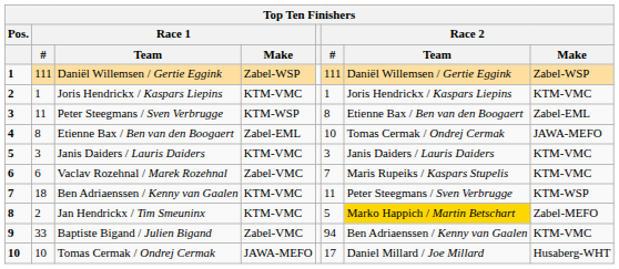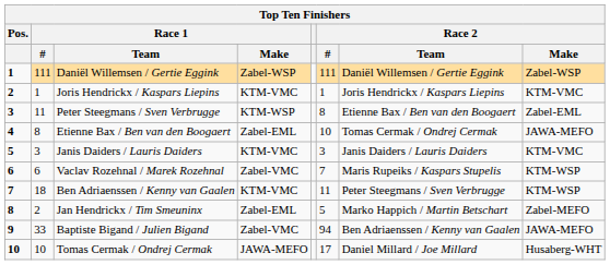 <table class="wikitable" style="font-size: 85%;">
 <tr>
 <th colspan=8>Top Ten Finishers</th>
 </tr>
 <tr>
 <th>Pos.</th>
 <th colspan=3>Race 1</th>
 <th></th>
 <th colspan=3>Race 2</th>
 </tr>
 <tr>
 <th></th>
 <th>#</th>
 <th>Team</th>
 <th>Make</th>
 <th></th>
 <th>#</th>
 <th>Team</th>
 <th>Make</th>
 </tr>
 <tr>
 <td><strong>1</strong></td>
 <td style="background:#ffdf9f;">111</td>
 <td style="background:#ffdf9f;"> Daniël Willemsen / <em>Gertie Eggink</em></td>
 <td style="background:#ffdf9f;">Zabel-WSP</td>
 <td></td>
 <td style="background:#ffdf9f;">111</td>
 <td style="background:#ffdf9f;"> Daniël Willemsen / <em>Gertie Eggink</em></td>
 <td style="background:#ffdf9f;">Zabel-WSP</td>
 </tr>
 <tr>
 <td><strong>2</strong></td>
 <td>1</td>
 <td> Joris Hendrickx / <em>Kaspars Liepins</em></td>
 <td>KTM-VMC</td>
 <td></td>
 <td>1</td>
 <td> Joris Hendrickx / <em>Kaspars Liepins</em></td>
 <td>KTM-VMC</td>
 </tr>
 <tr>
 <td><strong>3</strong></td>
 <td>11</td>
 <td> Peter Steegmans / <em>Sven Verbrugge</em></td>
 <td>KTM-WSP</td>
 <td></td>
 <td>8</td>
 <td> Etienne Bax / <em>Ben van den Boogaert</em></td>
 <td>Zabel-EML</td>
 </tr>
 <tr>
 <td><strong>4</strong></td>
 <td>8</td>
 <td> Etienne Bax / <em>Ben van den Boogaert</em></td>
 <td>Zabel-EML</td>
 <td></td>
 <td>10</td>
 <td> Tomas Cermak / <em>Ondrej Cermak</em></td>
 <td>JAWA-MEFO</td>
 </tr>
 <tr>
 <td><strong>5</strong></td>
 <td>3</td>
 <td> Janis Daiders / <em>Lauris Daiders</em></td>
 <td>KTM-VMC</td>
 <td></td>
 <td>3</td>
 <td> Janis Daiders / <em>Lauris Daiders</em></td>
 <td>KTM-VMC</td>
 </tr>
 <tr>
 <td><strong>6</strong></td>
 <td>6</td>
 <td> Vaclav Rozehnal / <em>Marek Rozehnal</em></td>
 <td>Zabel-VMC</td>
 <td></td>
 <td>7</td>
 <td> Maris Rupeiks / <em>Kaspars Stupelis</em></td>
-<td>KTM-VMC</td>
+<td>KTM-WSP</td>
 </tr>
 <tr>
 <td><strong>7</strong></td>
 <td>18</td>
 <td> Ben Adriaenssen / <em>Kenny van Gaalen</em></td>
 <td>KTM-VMC</td>
 <td></td>
 <td>11</td>
 <td> Peter Steegmans / <em>Sven Verbrugge</em></td>
 <td>KTM-WSP</td>
 </tr>
 <tr>
 <td><strong>8</strong></td>
 <td>2</td>
 <td> Jan Hendrickx / <em>Tim Smeuninx</em></td>
-<td>KTM-VMC</td>
+<td>Zabel-EML</td>
 <td></td>
 <td>5</td>
-<td style="background: gold;"> Marko Happich / <em>Martin Betschart</em></td>
+<td> Marko Happich / <em>Martin Betschart</em></td>
 <td>Zabel-MEFO</td>
 </tr>
 <tr>
 <td><strong>9</strong></td>
 <td>33</td>
 <td> Baptiste Bigand / <em>Julien Bigand</em></td>
 <td>Zabel-VMC</td>
 <td></td>
 <td>94</td>
 <td> Ben Adriaenssen / <em>Kenny van Gaalen</em></td>
-<td>KTM-VMC</td>
+<td>JAWA-MEFO</td>
 </tr>
 <tr>
 <td><strong>10</strong></td>
 <td>10</td>
 <td> Tomas Cermak / <em>Ondrej Cermak</em></td>
 <td>JAWA-MEFO</td>
 <td></td>
 <td>17</td>
 <td> Daniel Millard / <em>Joe Millard</em></td>
 <td>Husaberg-WHT</td>
 </tr>
 </table>
